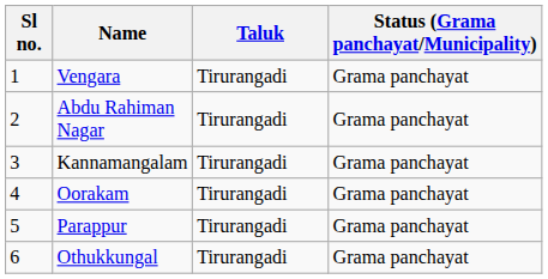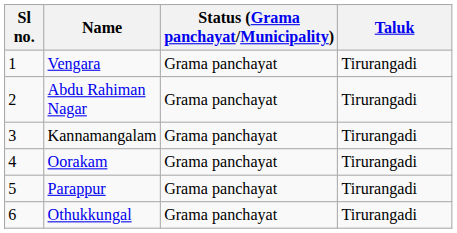 <table class="wikitable sortable" style="font-size: 95%;">
 <tr>
 <th width="30px">Sl no.</th>
 <th width="100px">Name</th>
+<th width="130px">Status (<a href='#'>Grama panchayat</a>/<a href='#'>Municipality</a>)</th>
 <th width="100px"><a href='#'>Taluk</a></th>
-<th width="130px">Status (<a href='#'>Grama panchayat</a>/<a href='#'>Municipality</a>)</th>
 </tr>
 <tr>
 <td>1</td>
 <td><a href='#'>Vengara</a></td>
+<td>Grama panchayat</td>
 <td>Tirurangadi</td>
-<td>Grama panchayat</td>
 </tr>
 <tr>
 <td>2</td>
 <td><a href='#'>Abdu Rahiman Nagar</a></td>
+<td>Grama panchayat</td>
 <td>Tirurangadi</td>
-<td>Grama panchayat</td>
 </tr>
 <tr>
 <td>3</td>
 <td>Kannamangalam</td>
+<td>Grama panchayat</td>
 <td>Tirurangadi</td>
-<td>Grama panchayat</td>
 </tr>
 <tr>
 <td>4</td>
 <td><a href='#'>Oorakam</a></td>
+<td>Grama panchayat</td>
 <td>Tirurangadi</td>
-<td>Grama panchayat</td>
 </tr>
 <tr>
 <td>5</td>
 <td><a href='#'>Parappur</a></td>
+<td>Grama panchayat</td>
 <td>Tirurangadi</td>
-<td>Grama panchayat</td>
 </tr>
 <tr>
 <td>6</td>
 <td><a href='#'>Othukkungal</a></td>
+<td>Grama panchayat</td>
 <td>Tirurangadi</td>
-<td>Grama panchayat</td>
 </tr>
 </table>
